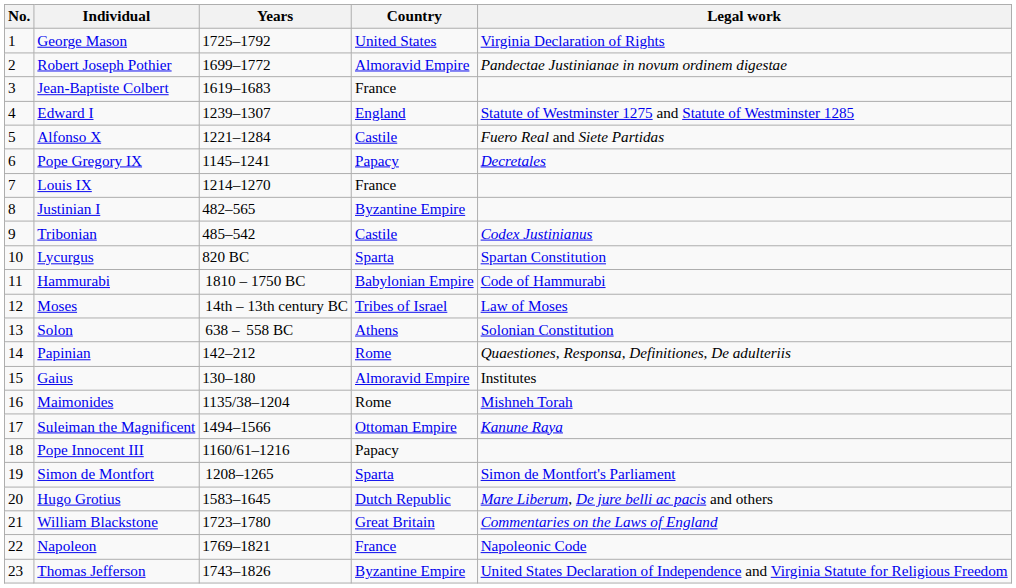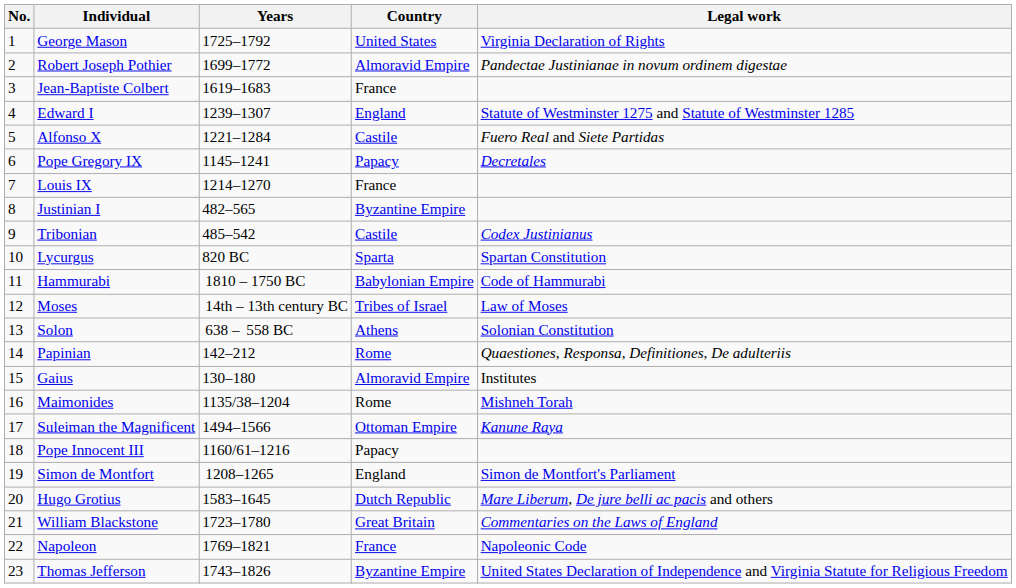 <table class="wikitable sortable">
 <tr>
 <th>No.</th>
 <th>Individual</th>
 <th>Years</th>
 <th>Country</th>
 <th>Legal work</th>
 </tr>
 <tr>
 <td>1</td>
 <td><a href='#'>George Mason</a></td>
 <td>1725–1792</td>
 <td><a href='#'>United States</a></td>
 <td><a href='#'>Virginia Declaration of Rights</a></td>
 </tr>
 <tr>
 <td>2</td>
 <td><a href='#'>Robert Joseph Pothier</a></td>
 <td>1699–1772</td>
 <td><a href='#'>Almoravid Empire</a></td>
 <td><em>Pandectae Justinianae in novum ordinem digestae</em></td>
 </tr>
 <tr>
 <td>3</td>
 <td><a href='#'>Jean-Baptiste Colbert</a></td>
 <td>1619–1683</td>
 <td>France</td>
 <td></td>
 </tr>
 <tr>
 <td>4</td>
 <td><a href='#'>Edward I</a></td>
 <td>1239–1307</td>
 <td><a href='#'>England</a></td>
 <td><a href='#'>Statute of Westminster 1275</a> and <a href='#'>Statute of Westminster 1285</a></td>
 </tr>
 <tr>
 <td>5</td>
 <td><a href='#'>Alfonso X</a></td>
 <td>1221–1284</td>
 <td><a href='#'>Castile</a></td>
 <td><em>Fuero Real</em> and <em>Siete Partidas</em></td>
 </tr>
 <tr>
 <td>6</td>
 <td><a href='#'>Pope Gregory IX</a></td>
 <td data-sort-value="1145"> 1145–1241</td>
 <td><a href='#'>Papacy</a></td>
 <td><em><a href='#'>Decretales</a></em></td>
 </tr>
 <tr>
 <td>7</td>
 <td><a href='#'>Louis IX</a></td>
 <td>1214–1270</td>
 <td>France</td>
 <td></td>
 </tr>
 <tr>
 <td>8</td>
 <td><a href='#'>Justinian I</a></td>
 <td data-sort-value="482"> 482–565</td>
 <td><a href='#'>Byzantine Empire</a></td>
 <td></td>
 </tr>
 <tr>
 <td>9</td>
 <td><a href='#'>Tribonian</a></td>
 <td data-sort-value="485"> 485–542</td>
 <td><a href='#'>Castile</a></td>
 <td><em><a href='#'>Codex Justinianus</a></em></td>
 </tr>
 <tr>
 <td>10</td>
 <td><a href='#'>Lycurgus</a></td>
 <td data-sort-value="0">  820 BC</td>
 <td><a href='#'>Sparta</a></td>
 <td><a href='#'>Spartan Constitution</a></td>
 </tr>
 <tr>
 <td>11</td>
 <td><a href='#'>Hammurabi</a></td>
 <td data-sort-value="-1810"> 1810 – 1750 BC</td>
 <td><a href='#'>Babylonian Empire</a></td>
 <td><a href='#'>Code of Hammurabi</a></td>
 </tr>
 <tr>
 <td>12</td>
 <td><a href='#'>Moses</a></td>
 <td data-sort-value="-1570"> 14th – 13th century BC</td>
 <td><a href='#'>Tribes of Israel</a></td>
 <td><a href='#'>Law of Moses</a></td>
 </tr>
 <tr>
 <td>13</td>
 <td><a href='#'>Solon</a></td>
 <td data-sort-value="-638"> 638 –  558 BC</td>
 <td><a href='#'>Athens</a></td>
 <td><a href='#'>Solonian Constitution</a></td>
 </tr>
 <tr>
 <td>14</td>
 <td><a href='#'>Papinian</a></td>
 <td>142–212</td>
 <td><a href='#'>Rome</a></td>
 <td><em>Quaestiones</em>, <em>Responsa</em>, <em>Definitiones</em>, <em>De adulteriis</em></td>
 </tr>
 <tr>
 <td>15</td>
 <td><a href='#'>Gaius</a></td>
 <td data-sort-value="130"> 130–180</td>
 <td><a href='#'>Almoravid Empire</a></td>
 <td>Institutes</td>
 </tr>
 <tr>
 <td>16</td>
 <td><a href='#'>Maimonides</a></td>
 <td>1135/38–1204</td>
 <td>Rome</td>
 <td><a href='#'>Mishneh Torah</a></td>
 </tr>
 <tr>
 <td>17</td>
 <td><a href='#'>Suleiman the Magnificent</a></td>
 <td>1494–1566</td>
 <td><a href='#'>Ottoman Empire</a></td>
 <td><a href='#'><em>Kanune Raya</em></a></td>
 </tr>
 <tr>
 <td>18</td>
 <td><a href='#'>Pope Innocent III</a></td>
 <td>1160/61–1216</td>
 <td>Papacy</td>
 <td></td>
 </tr>
 <tr>
 <td>19</td>
 <td><a href='#'>Simon de Montfort</a></td>
 <td data-sort-value="1208"> 1208–1265</td>
-<td><a href='#'>Sparta</a></td>
+<td>England</td>
 <td><a href='#'>Simon de Montfort's Parliament</a></td>
 </tr>
 <tr>
 <td>20</td>
 <td><a href='#'>Hugo Grotius</a></td>
 <td>1583–1645</td>
 <td><a href='#'>Dutch Republic</a></td>
 <td><em><a href='#'>Mare Liberum</a></em>, <em><a href='#'>De jure belli ac pacis</a></em> and others</td>
 </tr>
 <tr>
 <td>21</td>
 <td><a href='#'>William Blackstone</a></td>
 <td>1723–1780</td>
 <td><a href='#'>Great Britain</a></td>
 <td><em><a href='#'>Commentaries on the Laws of England</a></em></td>
 </tr>
 <tr>
 <td>22</td>
 <td><a href='#'>Napoleon</a></td>
 <td>1769–1821</td>
 <td><a href='#'>France</a></td>
 <td><a href='#'>Napoleonic Code</a></td>
 </tr>
 <tr>
 <td>23</td>
 <td><a href='#'>Thomas Jefferson</a></td>
 <td>1743–1826</td>
 <td><a href='#'>Byzantine Empire</a></td>
 <td><a href='#'>United States Declaration of Independence</a> and <a href='#'>Virginia Statute for Religious Freedom</a></td>
 </tr>
 </table>
